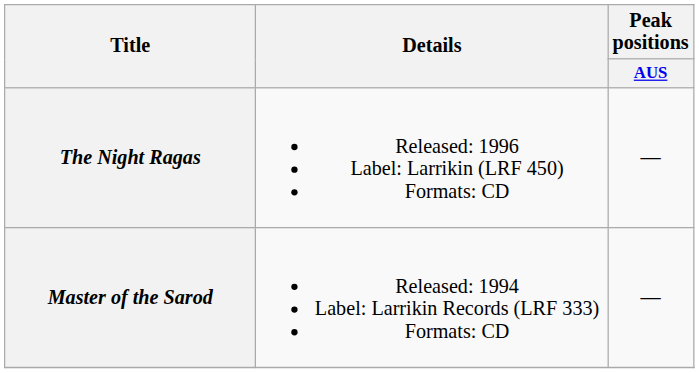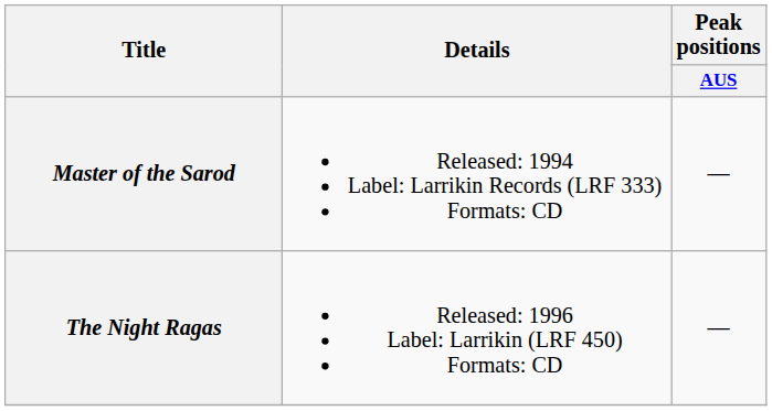 <table class="wikitable plainrowheaders" style="text-align:center;">
 <tr>
 <th rowspan="2" style="width:12em;">Title</th>
 <th rowspan="2" style="width:17em;">Details</th>
 <th colspan="1">Peak positions</th>
 </tr>
 <tr style="font-size:smaller;">
 <th width="50"><a href='#'>AUS</a><br></th>
 </tr>
 <tr>
+<th scope="row"><em>Master of the Sarod</em></th>
+<td><br><ul><li>Released: 1994</li><li>Label: Larrikin Records (LRF 333)</li><li>Formats: CD</li></ul></td>
+<td>—</td>
+</tr>
+<tr>
 <th scope="row"><em>The Night Ragas</em></th>
 <td><br><ul><li>Released: 1996</li><li>Label: Larrikin (LRF 450)</li><li>Formats: CD</li></ul></td>
 <td>—</td>
 </tr>
 <tr>
-<th scope="row"><em>Master of the Sarod</em></th>
-<td><br><ul><li>Released: 1994</li><li>Label: Larrikin Records (LRF 333)</li><li>Formats: CD</li></ul></td>
-<td>—</td>
-</tr>
-<tr>
 </tr>
 </table>
